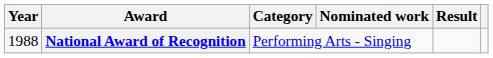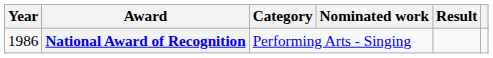 <table class="wikitable plainrowheaders sortable">
 <tr>
 <th scope="col">Year</th>
 <th scope="col">Award</th>
 <th scope="col">Category</th>
 <th scope="col">Nominated work</th>
 <th scope="col">Result</th>
 <th scope="col" class="unsortable"></th>
 </tr>
 <tr>
-<td>1988</td>
+<td>1986</td>
 <th scope="row"><a href='#'>National Award of Recognition</a></th>
 <td colspan="2"><a href='#'>Performing Arts - Singing</a></td>
 <td></td>
 <td style="text-align:center;"></td>
 </tr>
 </table>
